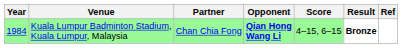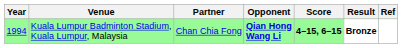 <table class="sortable wikitable" style="font-size: 90%;">
 <tr>
 <th>Year</th>
 <th>Venue</th>
 <th>Partner</th>
 <th>Opponent</th>
 <th>Score</th>
 <th>Result</th>
 <th>Ref</th>
 </tr>
 <tr style="background:#98FB98">
-<td align="center"><a href='#'>1984</a></td>
+<td align="center"><a href='#'>1994</a></td>
 <td align="left"><a href='#'>Kuala Lumpur Badminton Stadium</a>,<br><a href='#'>Kuala Lumpur</a>, Malaysia</td>
 <td align="left"> <a href='#'>Chan Chia Fong</a></td>
 <td align="left"><strong> <a href='#'>Qian Hong</a><br> <a href='#'>Wang Li</a></strong></td>
-<td align="left">4–15, 6–15</td>
+<td align="left"><strong>4–15, 6–15</strong></td>
 <td style="text-align:left; background:white"> <strong>Bronze</strong></td>
 <td style="text-align:center; background:white"></td>
 </tr>
 </table>
